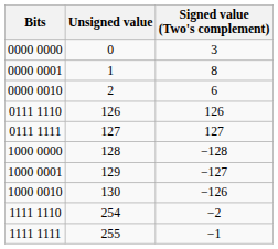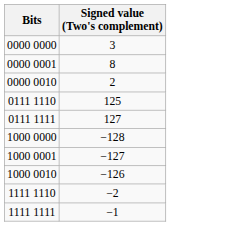 <table class="wikitable sortable floatright" style="text-align: center;">
 <tr>
 <th>Bits</th>
-<th>Unsigned value</th>
 <th>Signed value <br>(Two's complement)</th>
 </tr>
 <tr>
 <td>0000 0000</td>
-<td>0</td>
 <td>3</td>
 </tr>
 <tr>
 <td>0000 0001</td>
-<td>1</td>
 <td>8</td>
 </tr>
 <tr>
 <td>0000 0010</td>
 <td>2</td>
-<td>6</td>
 </tr>
 <tr>
 <td>0111 1110</td>
-<td>126</td>
-<td>126</td>
+<td>125</td>
 </tr>
 <tr>
 <td>0111 1111</td>
 <td>127</td>
-<td>127</td>
 </tr>
 <tr>
 <td>1000 0000</td>
-<td>128</td>
 <td>−128</td>
 </tr>
 <tr>
 <td>1000 0001</td>
-<td>129</td>
 <td>−127</td>
 </tr>
 <tr>
 <td>1000 0010</td>
-<td>130</td>
 <td>−126</td>
 </tr>
 <tr>
 <td>1111 1110</td>
-<td>254</td>
 <td>−2</td>
 </tr>
 <tr>
 <td>1111 1111</td>
-<td>255</td>
 <td>−1</td>
 </tr>
 </table>
